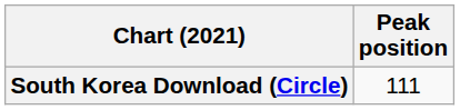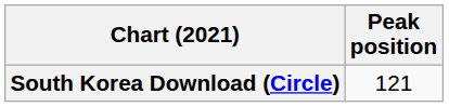 <table class="wikitable plainrowheaders" style="text-align:center">
 <tr>
 <th scope="col">Chart (2021)</th>
 <th scope="col">Peak<br>position</th>
 </tr>
 <tr>
 <th scope="row">South Korea Download (<a href='#'>Circle</a>)</th>
-<td>111</td>
+<td>121</td>
 </tr>
 </table>
